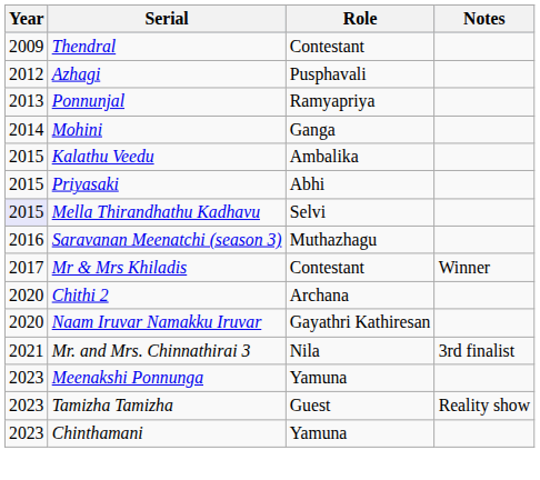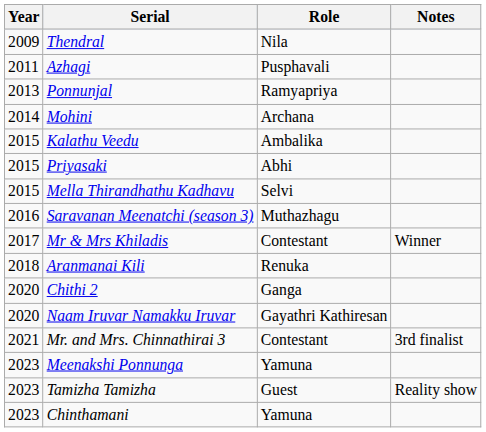 <table class="wikitable">
 <tr style="background:#b0c4de; text-align:center;">
 <th>Year</th>
 <th>Serial</th>
 <th>Role</th>
 <th>Notes</th>
 </tr>
 <tr>
 <td>2009</td>
 <td><em><a href='#'>Thendral</a></em></td>
-<td>Contestant</td>
+<td>Nila</td>
 <td></td>
 </tr>
 <tr>
-<td>2012</td>
+<td>2011</td>
 <td><em><a href='#'>Azhagi</a></em></td>
 <td>Pusphavali</td>
 <td></td>
 </tr>
 <tr>
 <td>2013</td>
 <td><em><a href='#'>Ponnunjal</a></em></td>
 <td>Ramyapriya</td>
 <td></td>
 </tr>
 <tr>
 <td>2014</td>
 <td><em><a href='#'>Mohini</a></em></td>
-<td>Ganga</td>
+<td>Archana</td>
 <td></td>
 </tr>
 <tr>
 <td>2015</td>
 <td><em><a href='#'>Kalathu Veedu</a></em></td>
 <td>Ambalika</td>
 <td></td>
 </tr>
 <tr>
 <td>2015</td>
 <td><em><a href='#'>Priyasaki</a></em></td>
 <td>Abhi</td>
 <td></td>
 </tr>
 <tr>
-<td style="background: lavender;">2015</td>
+<td>2015</td>
 <td><em><a href='#'>Mella Thirandhathu Kadhavu</a></em></td>
 <td>Selvi</td>
 <td></td>
 </tr>
 <tr>
 <td>2016</td>
 <td><em><a href='#'>Saravanan Meenatchi (season 3)</a></em></td>
 <td>Muthazhagu</td>
 <td></td>
 </tr>
 <tr>
 <td>2017</td>
 <td><em><a href='#'>Mr & Mrs Khiladis</a></em></td>
 <td>Contestant</td>
 <td>Winner</td>
 </tr>
 <tr>
+<td>2018</td>
+<td><em><a href='#'>Aranmanai Kili</a></em></td>
+<td>Renuka</td>
+<td></td>
+</tr>
+<tr>
 <td>2020</td>
 <td><em><a href='#'>Chithi 2</a></em></td>
-<td>Archana</td>
+<td>Ganga</td>
 <td></td>
 </tr>
 <tr>
 <td>2020</td>
 <td><em><a href='#'>Naam Iruvar Namakku Iruvar</a></em></td>
 <td>Gayathri Kathiresan</td>
 <td></td>
 </tr>
 <tr>
 <td>2021</td>
 <td><em>Mr. and Mrs. Chinnathirai 3</em></td>
-<td>Nila</td>
+<td>Contestant</td>
 <td>3rd finalist</td>
 </tr>
 <tr>
 <td>2023</td>
 <td><em><a href='#'>Meenakshi Ponnunga</a></em></td>
 <td>Yamuna</td>
 <td></td>
 </tr>
 <tr>
 <td>2023</td>
 <td><em>Tamizha Tamizha</em></td>
 <td>Guest</td>
 <td>Reality show</td>
 </tr>
 <tr>
 <td>2023</td>
 <td><em>Chinthamani</em></td>
 <td>Yamuna</td>
 </tr>
 </table>
